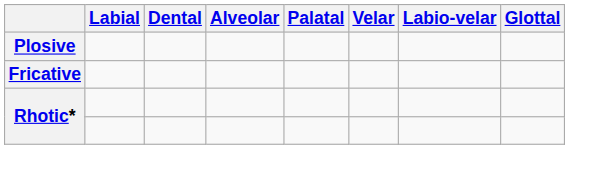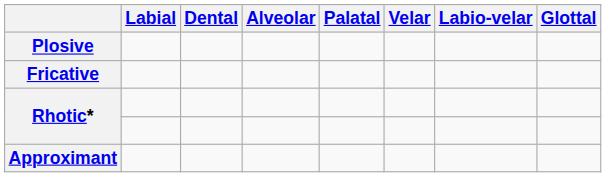 <table class="wikitable">
 <tr>
 <th> </th>
 <th><a href='#'>Labial</a></th>
 <th><a href='#'>Dental</a></th>
 <th><a href='#'>Alveolar</a></th>
 <th><a href='#'>Palatal</a></th>
 <th><a href='#'>Velar</a></th>
 <th><a href='#'>Labio-velar</a></th>
 <th><a href='#'>Glottal</a></th>
 </tr>
 <tr>
 <th><a href='#'>Plosive</a></th>
 <td align=center>  </td>
 <td align=center>  </td>
 <td align=center>  </td>
 <td></td>
 <td align=center>  </td>
 <td align=center>  </td>
 <td> </td>
 </tr>
 <tr>
 <th><a href='#'>Fricative</a></th>
 <td align=center>  </td>
 <td></td>
 <td></td>
 <td></td>
 <td></td>
 <td> </td>
 <td align=center></td>
 </tr>
 <tr>
 <th rowspan=2><a href='#'>Rhotic</a>*</th>
 <td> </td>
 <td></td>
 <td align=center></td>
 <td> </td>
 <td> </td>
 <td> </td>
 <td> </td>
 </tr>
 <tr>
 <td> </td>
 <td></td>
 <td align=center></td>
 <td> </td>
 <td> </td>
 <td> </td>
 <td> </td>
 </tr>
+<tr>
+<th><a href='#'>Approximant</a></th>
+<td align=center> </td>
+<td></td>
+<td align=center> </td>
+<td align=center></td>
+<td> </td>
+<td align=center></td>
+<td> </td>
+</tr>
 </table>
